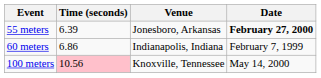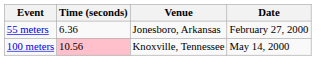 <table class="wikitable">
 <tr>
 <th>Event</th>
 <th>Time (seconds)</th>
 <th>Venue</th>
 <th>Date</th>
 </tr>
 <tr>
 <td><a href='#'>55 meters</a></td>
-<td>6.39</td>
+<td>6.36</td>
 <td>Jonesboro, Arkansas</td>
-<td><strong>February 27, 2000</strong></td>
-</tr>
-<tr>
-<td><a href='#'>60 meters</a></td>
-<td>6.86</td>
-<td>Indianapolis, Indiana</td>
-<td>February 7, 1999</td>
+<td>February 27, 2000</td>
 </tr>
 <tr>
 <td><a href='#'>100 meters</a></td>
 <td style="background: pink;">10.56</td>
 <td>Knoxville, Tennessee</td>
 <td>May 14, 2000</td>
 </tr>
 </table>
